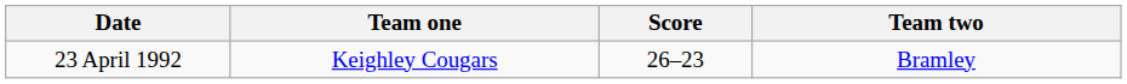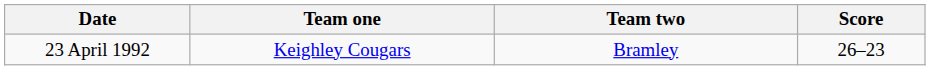 <table class="wikitable" style="text-align: center">
 <tr>
 <th width=150>Date</th>
 <th width=250>Team one</th>
+<th width=250>Team two</th>
 <th width=100>Score</th>
-<th width=250>Team two</th>
 </tr>
 <tr>
 <td>23 April 1992</td>
 <td><a href='#'>Keighley Cougars</a></td>
+<td><a href='#'>Bramley</a></td>
 <td>26–23</td>
-<td><a href='#'>Bramley</a></td>
 </tr>
 </table>
